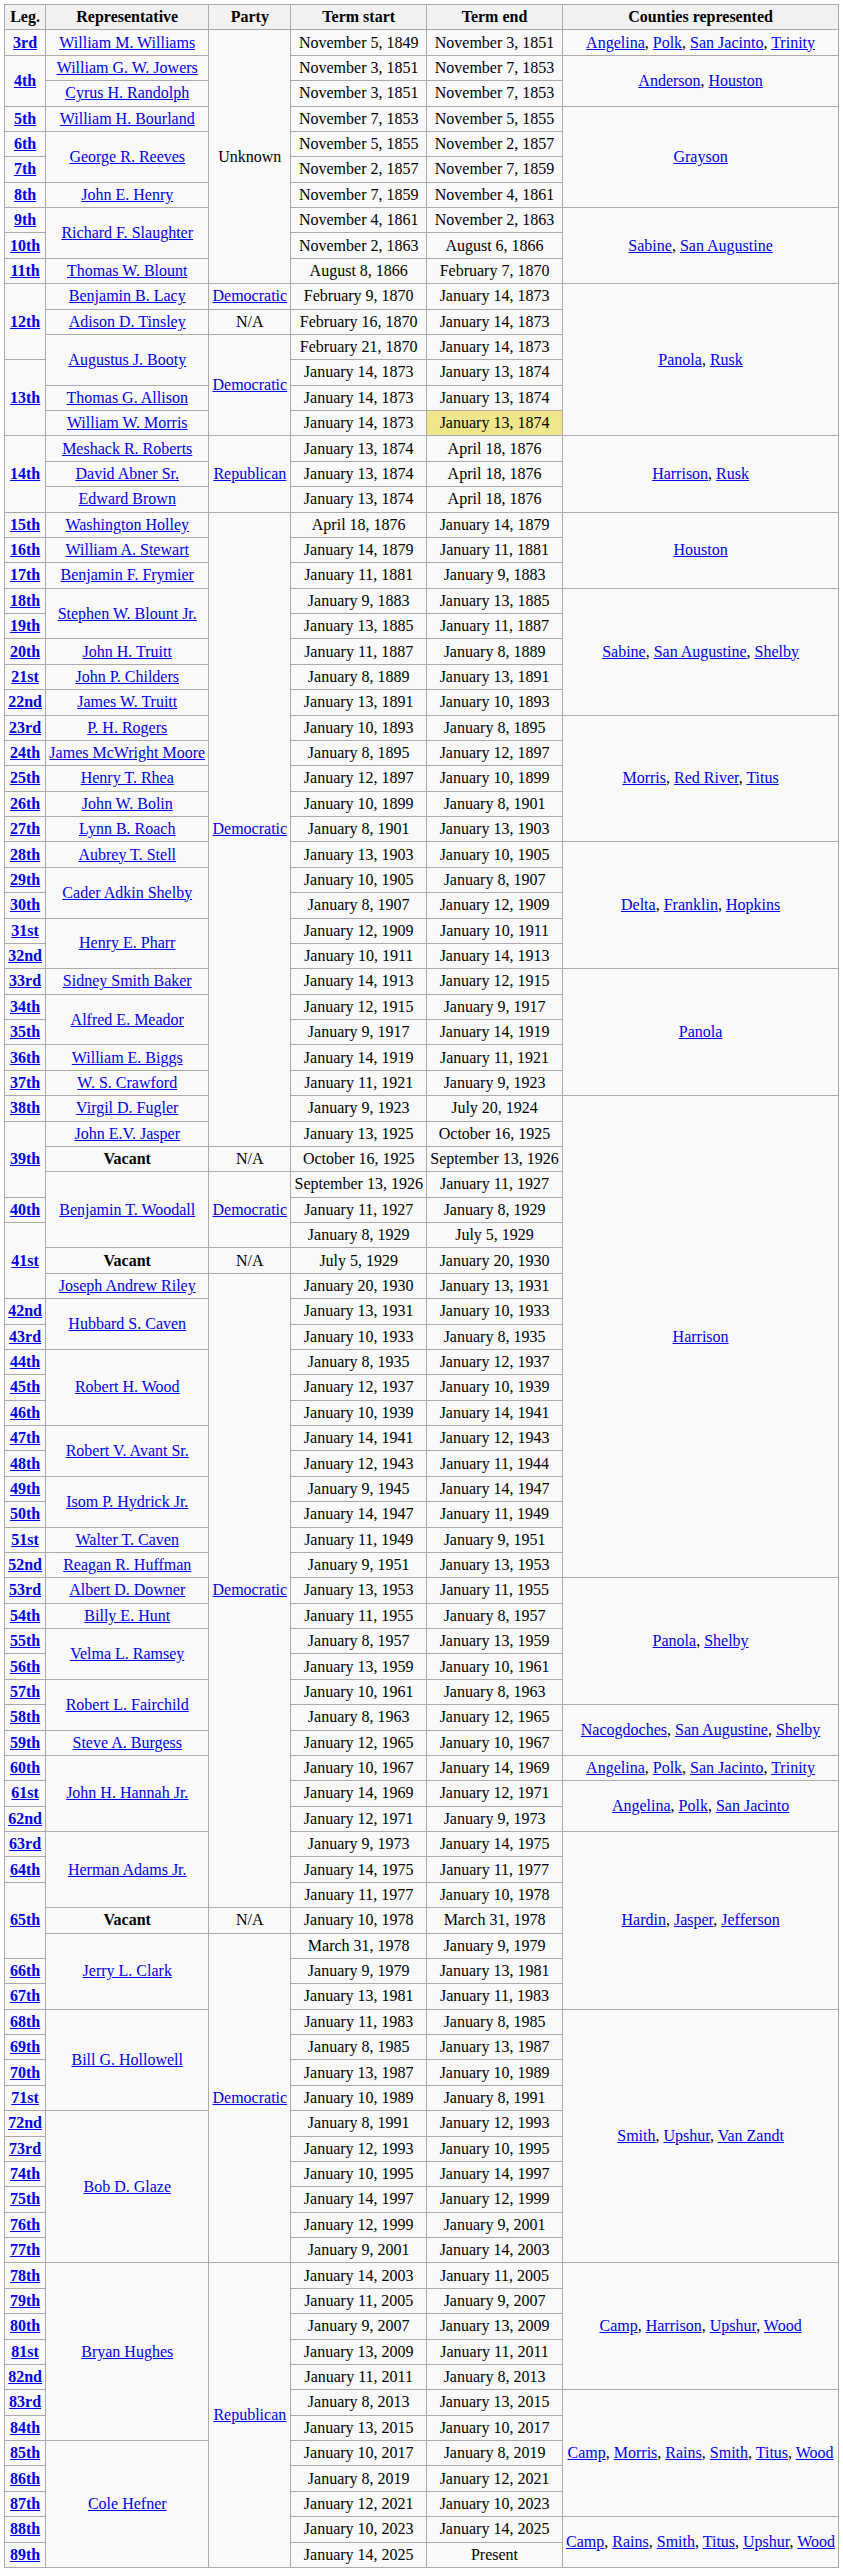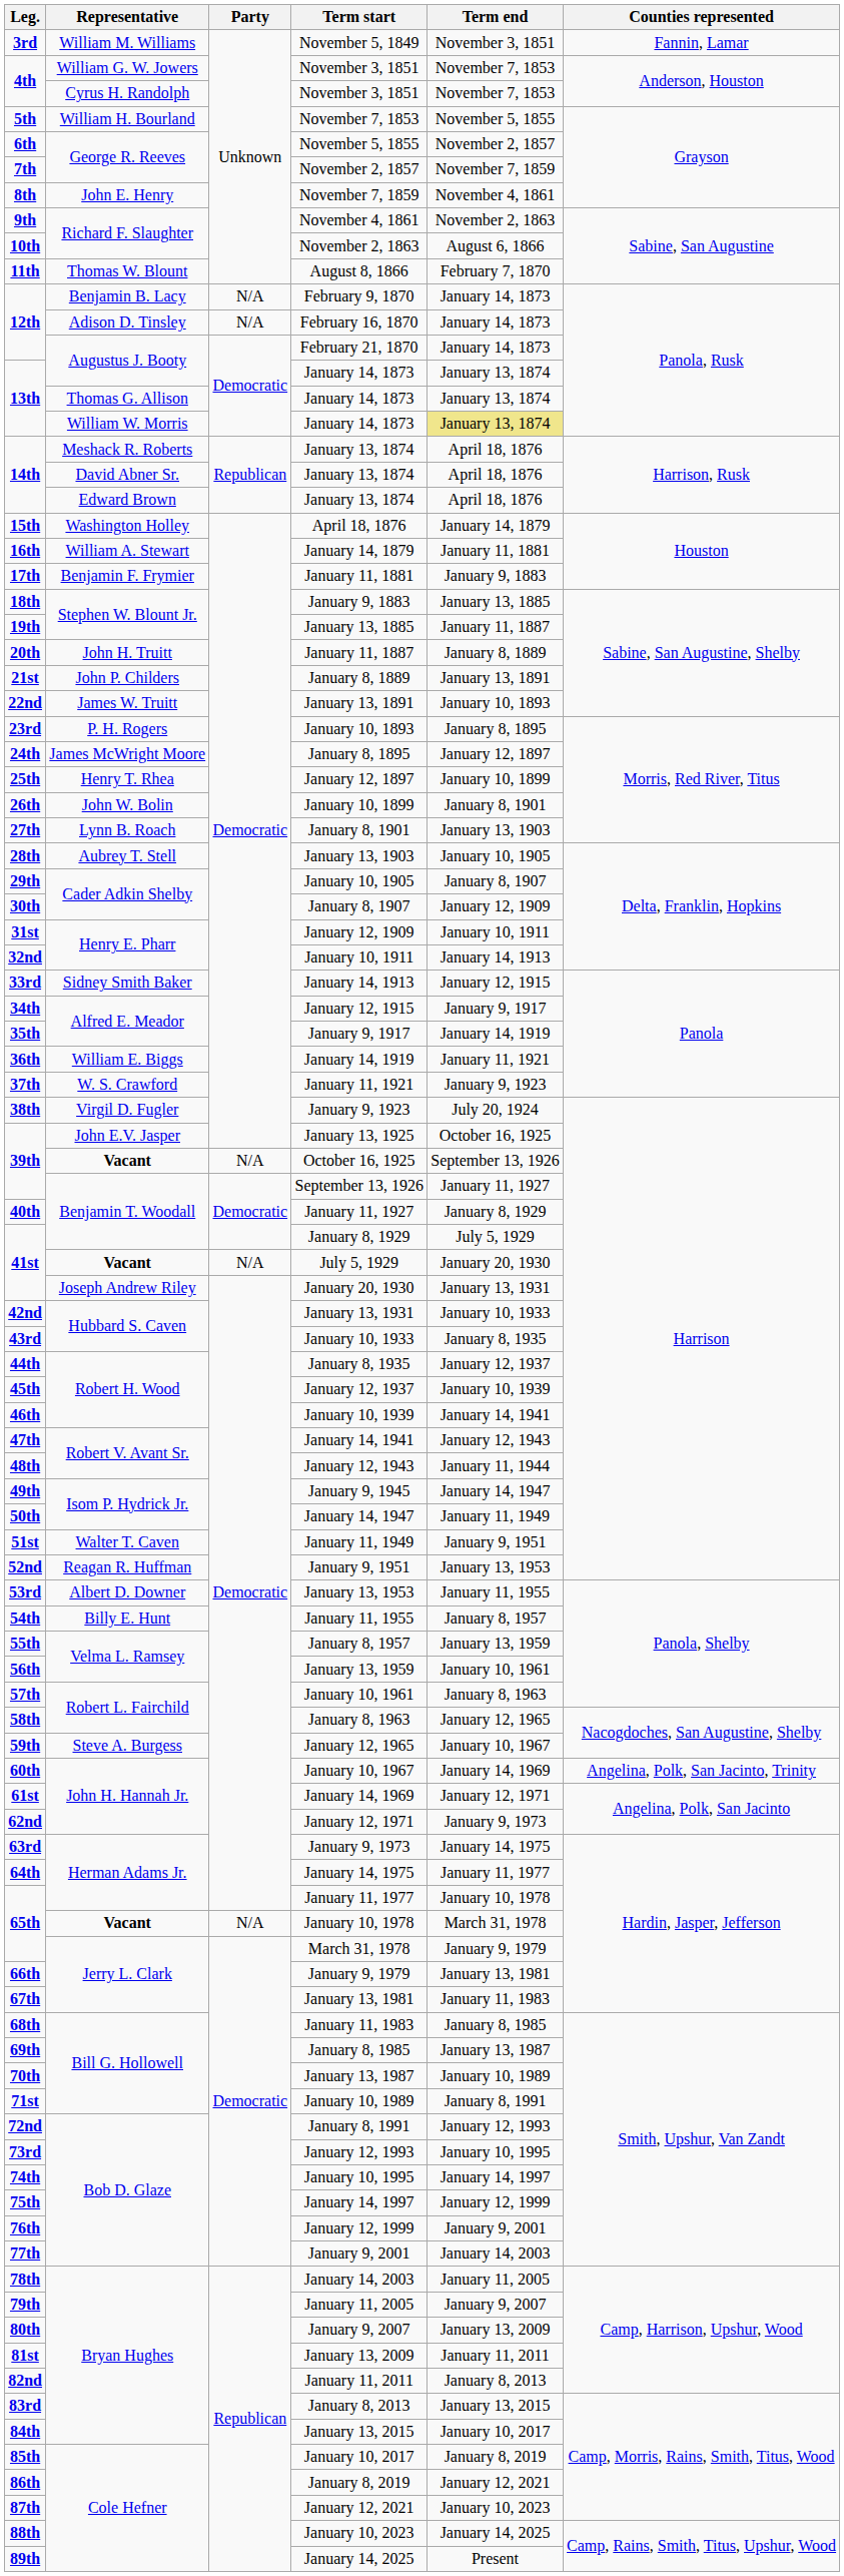 <table class="wikitable" style="text-align:center">
 <tr>
 <th>Leg.</th>
 <th>Representative</th>
 <th>Party</th>
 <th>Term start</th>
 <th>Term end</th>
 <th>Counties represented</th>
 </tr>
 <tr>
 <td><a href='#'><strong>3rd</strong></a></td>
 <td><a href='#'>William M. Williams</a></td>
 <td rowspan=10>Unknown</td>
 <td>November 5, 1849</td>
 <td>November 3, 1851</td>
-<td><a href='#'>Angelina</a>, <a href='#'>Polk</a>, <a href='#'>San Jacinto</a>, <a href='#'>Trinity</a></td>
+<td><a href='#'>Fannin</a>, <a href='#'>Lamar</a></td>
 </tr>
 <tr>
 <td rowspan=2><a href='#'><strong>4th</strong></a></td>
 <td><a href='#'>William G. W. Jowers</a></td>
 <td>November 3, 1851</td>
 <td>November 7, 1853</td>
 <td rowspan=2><a href='#'>Anderson</a>, <a href='#'>Houston</a></td>
 </tr>
 <tr>
 <td><a href='#'>Cyrus H. Randolph</a></td>
 <td>November 3, 1851</td>
 <td>November 7, 1853</td>
 </tr>
 <tr>
 <td><a href='#'><strong>5th</strong></a></td>
 <td><a href='#'>William H. Bourland</a></td>
 <td>November 7, 1853</td>
 <td>November 5, 1855</td>
 <td rowspan=4><a href='#'>Grayson</a></td>
 </tr>
 <tr>
 <td><a href='#'><strong>6th</strong></a></td>
 <td rowspan=2><a href='#'>George R. Reeves</a></td>
 <td>November 5, 1855</td>
 <td>November 2, 1857</td>
 </tr>
 <tr>
 <td><a href='#'><strong>7th</strong></a></td>
 <td>November 2, 1857</td>
 <td>November 7, 1859</td>
 </tr>
 <tr>
 <td><a href='#'><strong>8th</strong></a></td>
 <td><a href='#'>John E. Henry</a></td>
 <td>November 7, 1859</td>
 <td>November 4, 1861</td>
 </tr>
 <tr>
 <td><a href='#'><strong>9th</strong></a></td>
 <td rowspan=2><a href='#'>Richard F. Slaughter</a></td>
 <td>November 4, 1861</td>
 <td>November 2, 1863</td>
 <td rowspan=3><a href='#'>Sabine</a>, <a href='#'>San Augustine</a></td>
 </tr>
 <tr>
 <td><a href='#'><strong>10th</strong></a></td>
 <td>November 2, 1863</td>
 <td>August 6, 1866</td>
 </tr>
 <tr>
 <td><a href='#'><strong>11th</strong></a></td>
 <td><a href='#'>Thomas W. Blount</a></td>
 <td>August 8, 1866</td>
 <td>February 7, 1870</td>
 </tr>
 <tr>
 <td rowspan=3><a href='#'><strong>12th</strong></a></td>
 <td><a href='#'>Benjamin B. Lacy</a></td>
-<td><a href='#'>Democratic</a></td>
+<td>N/A</td>
 <td>February 9, 1870</td>
 <td>January 14, 1873</td>
 <td rowspan=6><a href='#'>Panola</a>, <a href='#'>Rusk</a></td>
 </tr>
 <tr>
 <td><a href='#'>Adison D. Tinsley</a></td>
 <td>N/A</td>
 <td>February 16, 1870</td>
 <td>January 14, 1873</td>
 </tr>
 <tr>
 <td rowspan=2><a href='#'>Augustus J. Booty</a></td>
 <td rowspan=4 ><a href='#'>Democratic</a></td>
 <td>February 21, 1870</td>
 <td>January 14, 1873</td>
 </tr>
 <tr>
 <td rowspan=3><a href='#'><strong>13th</strong></a></td>
 <td>January 14, 1873</td>
 <td>January 13, 1874</td>
 </tr>
 <tr>
 <td><a href='#'>Thomas G. Allison</a></td>
 <td>January 14, 1873</td>
 <td>January 13, 1874</td>
 </tr>
 <tr>
 <td><a href='#'>William W. Morris</a></td>
 <td>January 14, 1873</td>
 <td style="background: khaki;">January 13, 1874</td>
 </tr>
 <tr>
 <td rowspan=3><a href='#'><strong>14th</strong></a></td>
 <td><a href='#'>Meshack R. Roberts</a></td>
 <td rowspan=3 ><a href='#'>Republican</a></td>
 <td>January 13, 1874</td>
 <td>April 18, 1876</td>
 <td rowspan=3><a href='#'>Harrison</a>, <a href='#'>Rusk</a></td>
 </tr>
 <tr>
 <td><a href='#'>David Abner Sr.</a></td>
 <td>January 13, 1874</td>
 <td>April 18, 1876</td>
 </tr>
 <tr>
 <td><a href='#'>Edward Brown</a></td>
 <td>January 13, 1874</td>
 <td>April 18, 1876</td>
 </tr>
 <tr>
 <td><a href='#'><strong>15th</strong></a></td>
 <td><a href='#'>Washington Holley</a></td>
 <td rowspan=25 ><a href='#'>Democratic</a></td>
 <td>April 18, 1876</td>
 <td>January 14, 1879</td>
 <td rowspan=3><a href='#'>Houston</a></td>
 </tr>
 <tr>
 <td><a href='#'><strong>16th</strong></a></td>
 <td><a href='#'>William A. Stewart</a></td>
 <td>January 14, 1879</td>
 <td>January 11, 1881</td>
 </tr>
 <tr>
 <td><a href='#'><strong>17th</strong></a></td>
 <td><a href='#'>Benjamin F. Frymier</a></td>
 <td>January 11, 1881</td>
 <td>January 9, 1883</td>
 </tr>
 <tr>
 <td><a href='#'><strong>18th</strong></a></td>
 <td rowspan=2><a href='#'>Stephen W. Blount Jr.</a></td>
 <td>January 9, 1883</td>
 <td>January 13, 1885</td>
 <td rowspan=5><a href='#'>Sabine</a>, <a href='#'>San Augustine</a>, <a href='#'>Shelby</a></td>
 </tr>
 <tr>
 <td><a href='#'><strong>19th</strong></a></td>
 <td>January 13, 1885</td>
 <td>January 11, 1887</td>
 </tr>
 <tr>
 <td><a href='#'><strong>20th</strong></a></td>
 <td><a href='#'>John H. Truitt</a></td>
 <td>January 11, 1887</td>
 <td>January 8, 1889</td>
 </tr>
 <tr>
 <td><a href='#'><strong>21st</strong></a></td>
 <td><a href='#'>John P. Childers</a></td>
 <td>January 8, 1889</td>
 <td>January 13, 1891</td>
 </tr>
 <tr>
 <td><a href='#'><strong>22nd</strong></a></td>
 <td><a href='#'>James W. Truitt</a></td>
 <td>January 13, 1891</td>
 <td>January 10, 1893</td>
 </tr>
 <tr>
 <td><a href='#'><strong>23rd</strong></a></td>
 <td><a href='#'>P. H. Rogers</a></td>
 <td>January 10, 1893</td>
 <td>January 8, 1895</td>
 <td rowspan=5><a href='#'>Morris</a>, <a href='#'>Red River</a>, <a href='#'>Titus</a></td>
 </tr>
 <tr>
 <td><a href='#'><strong>24th</strong></a></td>
 <td><a href='#'>James McWright Moore</a></td>
 <td>January 8, 1895</td>
 <td>January 12, 1897</td>
 </tr>
 <tr>
 <td><a href='#'><strong>25th</strong></a></td>
 <td><a href='#'>Henry T. Rhea</a></td>
 <td>January 12, 1897</td>
 <td>January 10, 1899</td>
 </tr>
 <tr>
 <td><a href='#'><strong>26th</strong></a></td>
 <td><a href='#'>John W. Bolin</a></td>
 <td>January 10, 1899</td>
 <td>January 8, 1901</td>
 </tr>
 <tr>
 <td><a href='#'><strong>27th</strong></a></td>
 <td><a href='#'>Lynn B. Roach</a></td>
 <td>January 8, 1901</td>
 <td>January 13, 1903</td>
 </tr>
 <tr>
 <td><a href='#'><strong>28th</strong></a></td>
 <td><a href='#'>Aubrey T. Stell</a></td>
 <td>January 13, 1903</td>
 <td>January 10, 1905</td>
 <td rowspan=5><a href='#'>Delta</a>, <a href='#'>Franklin</a>, <a href='#'>Hopkins</a></td>
 </tr>
 <tr>
 <td><a href='#'><strong>29th</strong></a></td>
 <td rowspan=2><a href='#'>Cader Adkin Shelby</a></td>
 <td>January 10, 1905</td>
 <td>January 8, 1907</td>
 </tr>
 <tr>
 <td><a href='#'><strong>30th</strong></a></td>
 <td>January 8, 1907</td>
 <td>January 12, 1909</td>
 </tr>
 <tr>
 <td><a href='#'><strong>31st</strong></a></td>
 <td rowspan=2><a href='#'>Henry E. Pharr</a></td>
 <td>January 12, 1909</td>
 <td>January 10, 1911</td>
 </tr>
 <tr>
 <td><a href='#'><strong>32nd</strong></a></td>
 <td>January 10, 1911</td>
 <td>January 14, 1913</td>
 </tr>
 <tr>
 <td><a href='#'><strong>33rd</strong></a></td>
 <td><a href='#'>Sidney Smith Baker</a></td>
 <td>January 14, 1913</td>
 <td>January 12, 1915</td>
 <td rowspan=5><a href='#'>Panola</a></td>
 </tr>
 <tr>
 <td><a href='#'><strong>34th</strong></a></td>
 <td rowspan=2><a href='#'>Alfred E. Meador</a></td>
 <td>January 12, 1915</td>
 <td>January 9, 1917</td>
 </tr>
 <tr>
 <td><a href='#'><strong>35th</strong></a></td>
 <td>January 9, 1917</td>
 <td>January 14, 1919</td>
 </tr>
 <tr>
 <td><a href='#'><strong>36th</strong></a></td>
 <td><a href='#'>William E. Biggs</a></td>
 <td>January 14, 1919</td>
 <td>January 11, 1921</td>
 </tr>
 <tr>
 <td><a href='#'><strong>37th</strong></a></td>
 <td><a href='#'>W. S. Crawford</a></td>
 <td>January 11, 1921</td>
 <td>January 9, 1923</td>
 </tr>
 <tr>
 <td><a href='#'><strong>38th</strong></a></td>
 <td><a href='#'>Virgil D. Fugler</a></td>
 <td>January 9, 1923</td>
 <td>July 20, 1924</td>
 <td rowspan=19><a href='#'>Harrison</a></td>
 </tr>
 <tr>
 <td rowspan=3><a href='#'><strong>39th</strong></a></td>
 <td><a href='#'>John E.V. Jasper</a></td>
 <td>January 13, 1925</td>
 <td>October 16, 1925</td>
 </tr>
 <tr>
 <td><strong>Vacant</strong></td>
 <td>N/A</td>
 <td>October 16, 1925</td>
 <td>September 13, 1926</td>
 </tr>
 <tr>
 <td rowspan=3><a href='#'>Benjamin T. Woodall</a></td>
 <td rowspan=3 ><a href='#'>Democratic</a></td>
 <td>September 13, 1926</td>
 <td>January 11, 1927</td>
 </tr>
 <tr>
 <td><a href='#'><strong>40th</strong></a></td>
 <td>January 11, 1927</td>
 <td>January 8, 1929</td>
 </tr>
 <tr>
 <td rowspan=3><a href='#'><strong>41st</strong></a></td>
 <td>January 8, 1929</td>
 <td>July 5, 1929</td>
 </tr>
 <tr>
 <td><strong>Vacant</strong></td>
 <td>N/A</td>
 <td>July 5, 1929</td>
 <td>January 20, 1930</td>
 </tr>
 <tr>
 <td><a href='#'>Joseph Andrew Riley</a></td>
 <td rowspan=25 ><a href='#'>Democratic</a></td>
 <td>January 20, 1930</td>
 <td>January 13, 1931</td>
 </tr>
 <tr>
 <td><a href='#'><strong>42nd</strong></a></td>
 <td rowspan=2><a href='#'>Hubbard S. Caven</a></td>
 <td>January 13, 1931</td>
 <td>January 10, 1933</td>
 </tr>
 <tr>
 <td><a href='#'><strong>43rd</strong></a></td>
 <td>January 10, 1933</td>
 <td>January 8, 1935</td>
 </tr>
 <tr>
 <td><a href='#'><strong>44th</strong></a></td>
 <td rowspan=3><a href='#'>Robert H. Wood</a></td>
 <td>January 8, 1935</td>
 <td>January 12, 1937</td>
 </tr>
 <tr>
 <td><a href='#'><strong>45th</strong></a></td>
 <td>January 12, 1937</td>
 <td>January 10, 1939</td>
 </tr>
 <tr>
 <td><a href='#'><strong>46th</strong></a></td>
 <td>January 10, 1939</td>
 <td>January 14, 1941</td>
 </tr>
 <tr>
 <td><a href='#'><strong>47th</strong></a></td>
 <td rowspan=2><a href='#'>Robert V. Avant Sr.</a></td>
 <td>January 14, 1941</td>
 <td>January 12, 1943</td>
 </tr>
 <tr>
 <td><a href='#'><strong>48th</strong></a></td>
 <td>January 12, 1943</td>
 <td>January 11, 1944</td>
 </tr>
 <tr>
 <td><a href='#'><strong>49th</strong></a></td>
 <td rowspan=2><a href='#'>Isom P. Hydrick Jr.</a></td>
 <td>January 9, 1945</td>
 <td>January 14, 1947</td>
 </tr>
 <tr>
 <td><a href='#'><strong>50th</strong></a></td>
 <td>January 14, 1947</td>
 <td>January 11, 1949</td>
 </tr>
 <tr>
 <td><a href='#'><strong>51st</strong></a></td>
 <td><a href='#'>Walter T. Caven</a></td>
 <td>January 11, 1949</td>
 <td>January 9, 1951</td>
 </tr>
 <tr>
 <td><a href='#'><strong>52nd</strong></a></td>
 <td><a href='#'>Reagan R. Huffman</a></td>
 <td>January 9, 1951</td>
 <td>January 13, 1953</td>
 </tr>
 <tr>
 <td><a href='#'><strong>53rd</strong></a></td>
 <td><a href='#'>Albert D. Downer</a></td>
 <td>January 13, 1953</td>
 <td>January 11, 1955</td>
 <td rowspan=5><a href='#'>Panola</a>, <a href='#'>Shelby</a></td>
 </tr>
 <tr>
 <td><a href='#'><strong>54th</strong></a></td>
 <td><a href='#'>Billy E. Hunt</a></td>
 <td>January 11, 1955</td>
 <td>January 8, 1957</td>
 </tr>
 <tr>
 <td><a href='#'><strong>55th</strong></a></td>
 <td rowspan=2><a href='#'>Velma L. Ramsey</a></td>
 <td>January 8, 1957</td>
 <td>January 13, 1959</td>
 </tr>
 <tr>
 <td><a href='#'><strong>56th</strong></a></td>
 <td>January 13, 1959</td>
 <td>January 10, 1961</td>
 </tr>
 <tr>
 <td><a href='#'><strong>57th</strong></a></td>
 <td rowspan=2><a href='#'>Robert L. Fairchild</a></td>
 <td>January 10, 1961</td>
 <td>January 8, 1963</td>
 </tr>
 <tr>
 <td><a href='#'><strong>58th</strong></a></td>
 <td>January 8, 1963</td>
 <td>January 12, 1965</td>
 <td rowspan=2><a href='#'>Nacogdoches</a>, <a href='#'>San Augustine</a>, <a href='#'>Shelby</a></td>
 </tr>
 <tr>
 <td><a href='#'><strong>59th</strong></a></td>
 <td><a href='#'>Steve A. Burgess</a></td>
 <td>January 12, 1965</td>
 <td>January 10, 1967</td>
 </tr>
 <tr>
 <td><a href='#'><strong>60th</strong></a></td>
 <td rowspan=3><a href='#'>John H. Hannah Jr.</a></td>
 <td>January 10, 1967</td>
 <td>January 14, 1969</td>
 <td><a href='#'>Angelina</a>, <a href='#'>Polk</a>, <a href='#'>San Jacinto</a>, <a href='#'>Trinity</a></td>
 </tr>
 <tr>
 <td><a href='#'><strong>61st</strong></a></td>
 <td>January 14, 1969</td>
 <td>January 12, 1971</td>
 <td rowspan=2><a href='#'>Angelina</a>, <a href='#'>Polk</a>, <a href='#'>San Jacinto</a></td>
 </tr>
 <tr>
 <td><a href='#'><strong>62nd</strong></a></td>
 <td>January 12, 1971</td>
 <td>January 9, 1973</td>
 </tr>
 <tr>
 <td><a href='#'><strong>63rd</strong></a></td>
 <td rowspan=3><a href='#'>Herman Adams Jr.</a></td>
 <td>January 9, 1973</td>
 <td>January 14, 1975</td>
 <td rowspan=7><a href='#'>Hardin</a>, <a href='#'>Jasper</a>, <a href='#'>Jefferson</a></td>
 </tr>
 <tr>
 <td><a href='#'><strong>64th</strong></a></td>
 <td>January 14, 1975</td>
 <td>January 11, 1977</td>
 </tr>
 <tr>
 <td rowspan=3><a href='#'><strong>65th</strong></a></td>
 <td>January 11, 1977</td>
 <td>January 10, 1978</td>
 </tr>
 <tr>
 <td><strong>Vacant</strong></td>
 <td>N/A</td>
 <td>January 10, 1978</td>
 <td>March 31, 1978</td>
 </tr>
 <tr>
 <td rowspan=3><a href='#'>Jerry L. Clark</a></td>
 <td rowspan=13 ><a href='#'>Democratic</a></td>
 <td>March 31, 1978</td>
 <td>January 9, 1979</td>
 </tr>
 <tr>
 <td><a href='#'><strong>66th</strong></a></td>
 <td>January 9, 1979</td>
 <td>January 13, 1981</td>
 </tr>
 <tr>
 <td><a href='#'><strong>67th</strong></a></td>
 <td>January 13, 1981</td>
 <td>January 11, 1983</td>
 </tr>
 <tr>
 <td><a href='#'><strong>68th</strong></a></td>
 <td rowspan=4><a href='#'>Bill G. Hollowell</a></td>
 <td>January 11, 1983</td>
 <td>January 8, 1985</td>
 <td rowspan=10><a href='#'>Smith</a>, <a href='#'>Upshur</a>, <a href='#'>Van Zandt</a></td>
 </tr>
 <tr>
 <td><a href='#'><strong>69th</strong></a></td>
 <td>January 8, 1985</td>
 <td>January 13, 1987</td>
 </tr>
 <tr>
 <td><a href='#'><strong>70th</strong></a></td>
 <td>January 13, 1987</td>
 <td>January 10, 1989</td>
 </tr>
 <tr>
 <td><a href='#'><strong>71st</strong></a></td>
 <td>January 10, 1989</td>
 <td>January 8, 1991</td>
 </tr>
 <tr>
 <td><a href='#'><strong>72nd</strong></a></td>
 <td rowspan=6><a href='#'>Bob D. Glaze</a></td>
 <td>January 8, 1991</td>
 <td>January 12, 1993</td>
 </tr>
 <tr>
 <td><a href='#'><strong>73rd</strong></a></td>
 <td>January 12, 1993</td>
 <td>January 10, 1995</td>
 </tr>
 <tr>
 <td><a href='#'><strong>74th</strong></a></td>
 <td>January 10, 1995</td>
 <td>January 14, 1997</td>
 </tr>
 <tr>
 <td><a href='#'><strong>75th</strong></a></td>
 <td>January 14, 1997</td>
 <td>January 12, 1999</td>
 </tr>
 <tr>
 <td><a href='#'><strong>76th</strong></a></td>
 <td>January 12, 1999</td>
 <td>January 9, 2001</td>
 </tr>
 <tr>
 <td><a href='#'><strong>77th</strong></a></td>
 <td>January 9, 2001</td>
 <td>January 14, 2003</td>
 </tr>
 <tr>
 <td><a href='#'><strong>78th</strong></a></td>
 <td rowspan=7><a href='#'>Bryan Hughes</a></td>
 <td rowspan=12 ><a href='#'>Republican</a></td>
 <td>January 14, 2003</td>
 <td>January 11, 2005</td>
 <td rowspan=5><a href='#'>Camp</a>, <a href='#'>Harrison</a>, <a href='#'>Upshur</a>, <a href='#'>Wood</a></td>
 </tr>
 <tr>
 <td><a href='#'><strong>79th</strong></a></td>
 <td>January 11, 2005</td>
 <td>January 9, 2007</td>
 </tr>
 <tr>
 <td><a href='#'><strong>80th</strong></a></td>
 <td>January 9, 2007</td>
 <td>January 13, 2009</td>
 </tr>
 <tr>
 <td><a href='#'><strong>81st</strong></a></td>
 <td>January 13, 2009</td>
 <td>January 11, 2011</td>
 </tr>
 <tr>
 <td><a href='#'><strong>82nd</strong></a></td>
 <td>January 11, 2011</td>
 <td>January 8, 2013</td>
 </tr>
 <tr>
 <td><a href='#'><strong>83rd</strong></a></td>
 <td>January 8, 2013</td>
 <td>January 13, 2015</td>
 <td rowspan=5><a href='#'>Camp</a>, <a href='#'>Morris</a>, <a href='#'>Rains</a>, <a href='#'>Smith</a>, <a href='#'>Titus</a>, <a href='#'>Wood</a></td>
 </tr>
 <tr>
 <td><a href='#'><strong>84th</strong></a></td>
 <td>January 13, 2015</td>
 <td>January 10, 2017</td>
 </tr>
 <tr>
 <td><a href='#'><strong>85th</strong></a></td>
 <td rowspan=5><a href='#'>Cole Hefner</a></td>
 <td>January 10, 2017</td>
 <td>January 8, 2019</td>
 </tr>
 <tr>
 <td><a href='#'><strong>86th</strong></a></td>
 <td>January 8, 2019</td>
 <td>January 12, 2021</td>
 </tr>
 <tr>
 <td><a href='#'><strong>87th</strong></a></td>
 <td>January 12, 2021</td>
 <td>January 10, 2023</td>
 </tr>
 <tr>
 <td><a href='#'><strong>88th</strong></a></td>
 <td>January 10, 2023</td>
 <td>January 14, 2025</td>
 <td rowspan=2><a href='#'>Camp</a>, <a href='#'>Rains</a>, <a href='#'>Smith</a>, <a href='#'>Titus</a>, <a href='#'>Upshur</a>, <a href='#'>Wood</a></td>
 </tr>
 <tr>
 <td><a href='#'><strong>89th</strong></a></td>
 <td>January 14, 2025</td>
 <td>Present</td>
 </tr>
 </table>
